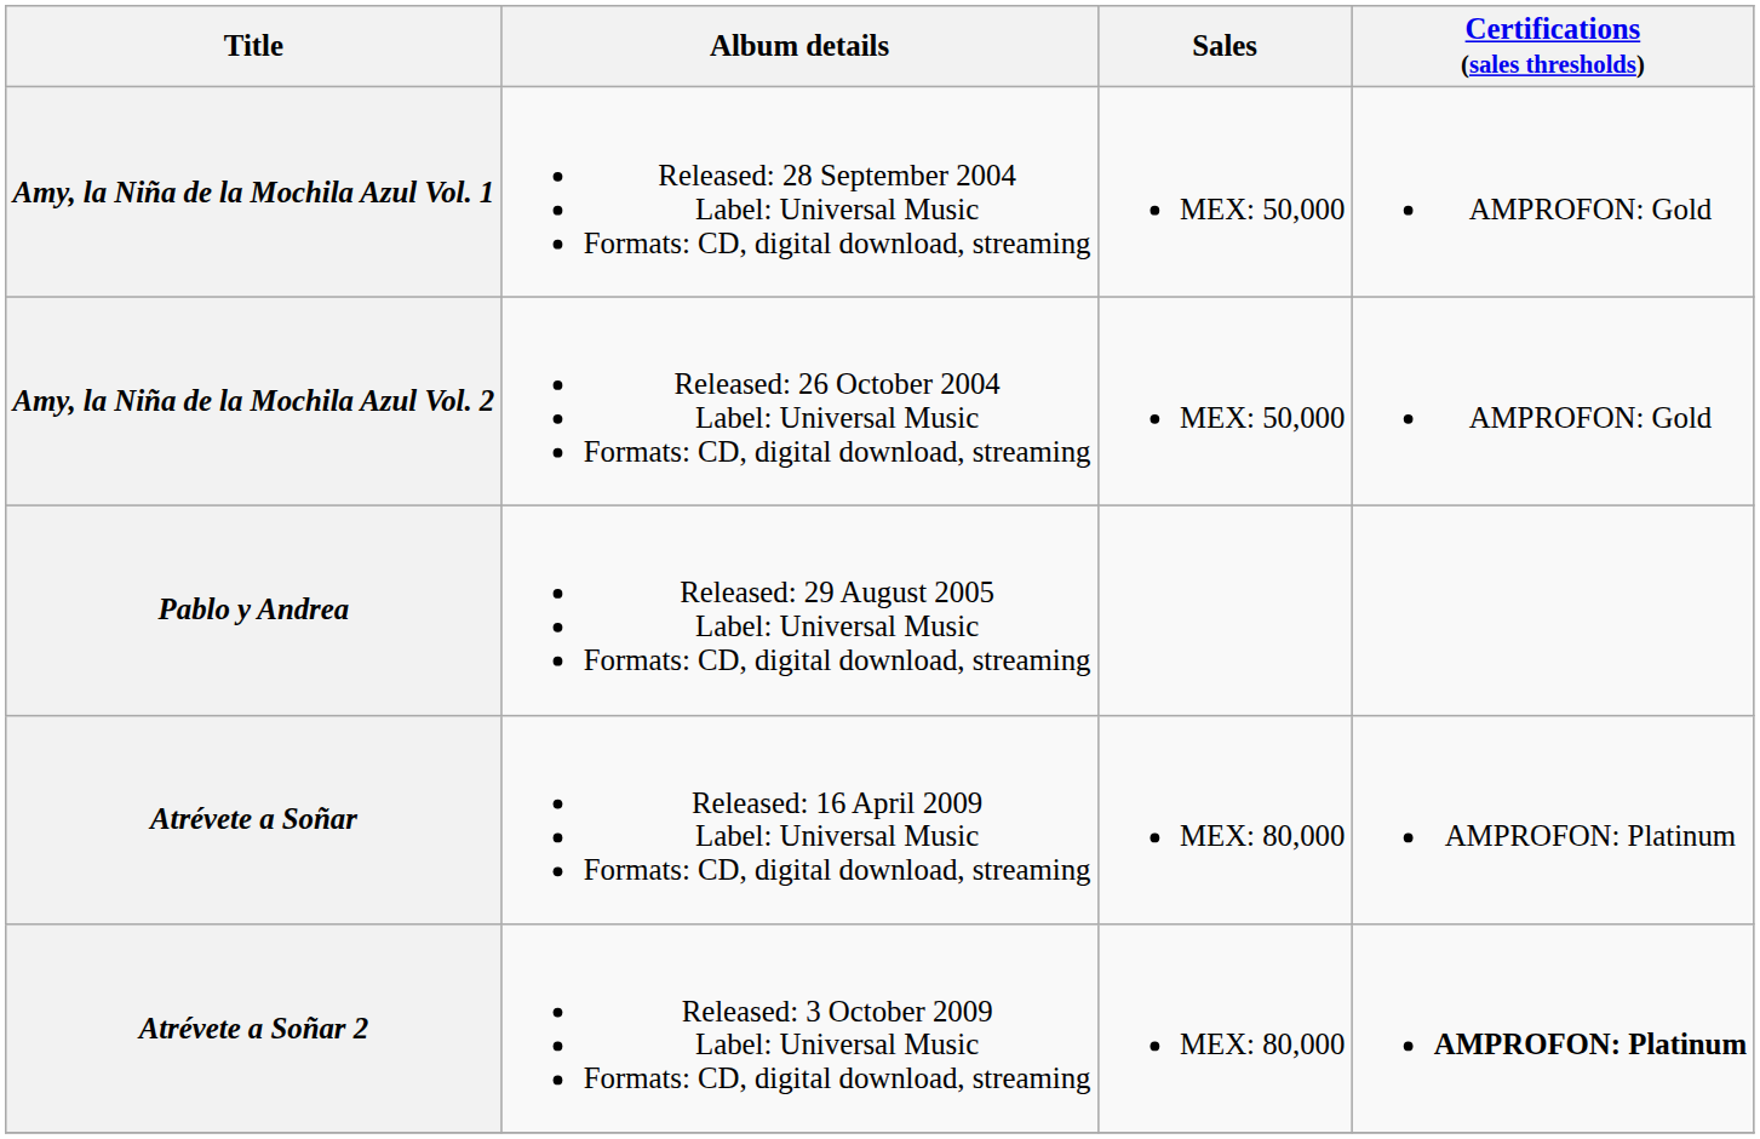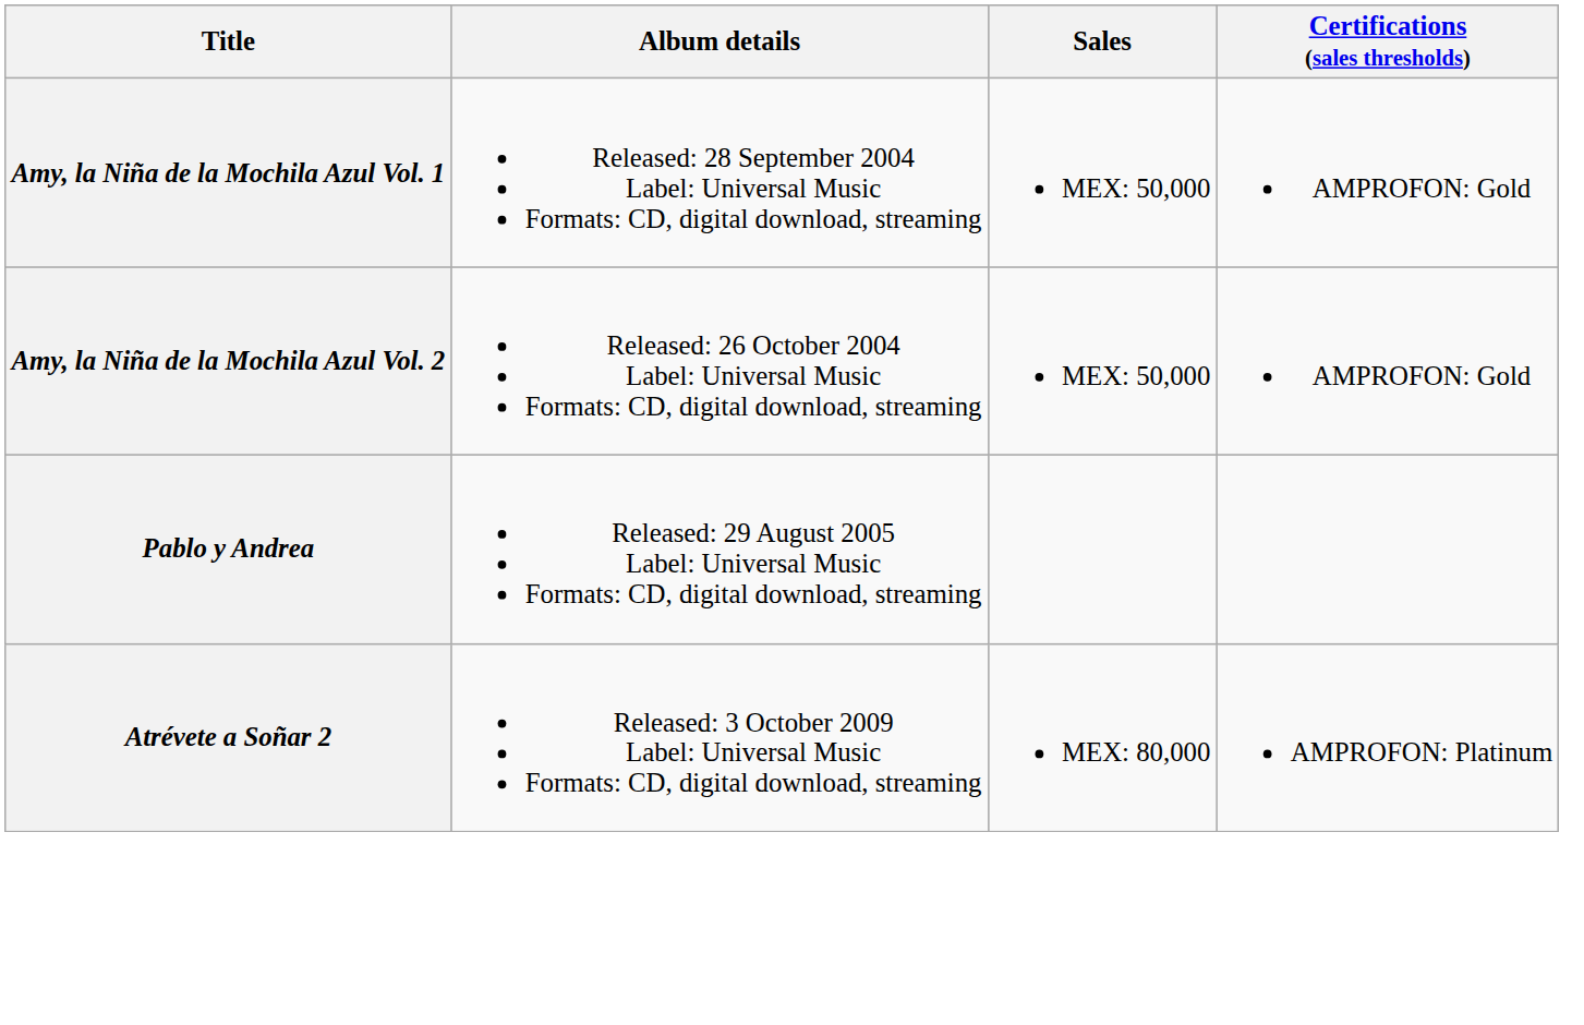 <table class="wikitable plainrowheaders" style="text-align:center;">
 <tr>
 <th>Title</th>
 <th>Album details</th>
 <th>Sales</th>
 <th><a href='#'>Certifications</a><br><small>(<a href='#'>sales thresholds</a>)</small></th>
 </tr>
 <tr>
 <th scope="row"><em>Amy, la Niña de la Mochila Azul Vol. 1</em></th>
 <td><br><ul><li>Released: 28 September 2004</li><li>Label: Universal Music</li><li>Formats: CD, digital download, streaming</li></ul></td>
 <td><br><ul><li>MEX: 50,000</li></ul></td>
 <td><br><ul><li>AMPROFON: Gold</li></ul></td>
 </tr>
 <tr>
 <th scope="row"><em>Amy, la Niña de la Mochila Azul Vol. 2</em></th>
 <td><br><ul><li>Released: 26 October 2004</li><li>Label: Universal Music</li><li>Formats: CD, digital download, streaming</li></ul></td>
 <td><br><ul><li>MEX: 50,000</li></ul></td>
 <td><br><ul><li>AMPROFON: Gold</li></ul></td>
 </tr>
 <tr>
 <th scope="row"><em>Pablo y Andrea</em></th>
 <td><br><ul><li>Released: 29 August 2005</li><li>Label: Universal Music</li><li>Formats: CD, digital download, streaming</li></ul></td>
 <td></td>
 <td></td>
 </tr>
 <tr>
-<th scope="row"><em>Atrévete a Soñar</em></th>
-<td><br><ul><li>Released: 16 April 2009</li><li>Label: Universal Music</li><li>Formats: CD, digital download, streaming</li></ul></td>
+<th scope="row"><em>Atrévete a Soñar 2</em></th>
+<td><br><ul><li>Released: 3 October 2009</li><li>Label: Universal Music</li><li>Formats: CD, digital download, streaming</li></ul></td>
 <td><br><ul><li>MEX: 80,000</li></ul></td>
 <td><br><ul><li>AMPROFON: Platinum</li></ul></td>
 </tr>
 <tr>
-<th scope="row"><em>Atrévete a Soñar 2</em></th>
-<td><br><ul><li>Released: 3 October 2009</li><li>Label: Universal Music</li><li>Formats: CD, digital download, streaming</li></ul></td>
-<td><br><ul><li>MEX: 80,000</li></ul></td>
-<td><strong><br><ul><li>AMPROFON: Platinum</li></ul></strong></td>
-</tr>
-<tr>
 </tr>
 </table>
